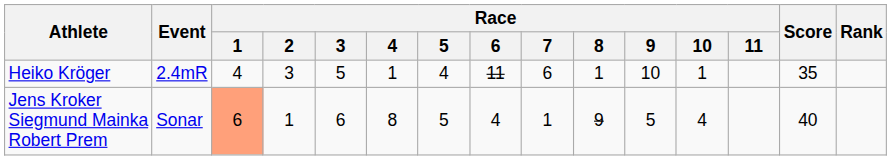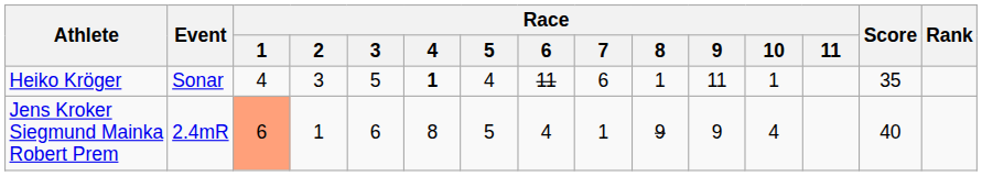 <table class=wikitable>
 <tr>
 <th rowspan="2">Athlete</th>
 <th rowspan="2">Event</th>
 <th colspan="11">Race</th>
 <th rowspan="2">Score</th>
 <th rowspan="2">Rank</th>
 </tr>
 <tr>
 <th width="40">1</th>
 <th width="40">2</th>
 <th width="40">3</th>
 <th width="40">4</th>
 <th width="40">5</th>
 <th width="40">6</th>
 <th width="40">7</th>
 <th width="40">8</th>
 <th width="40">9</th>
 <th width="40">10</th>
 <th width="40">11</th>
 </tr>
 <tr>
 <td><a href='#'>Heiko Kröger</a></td>
-<td><a href='#'>2.4mR</a></td>
+<td><a href='#'>Sonar</a></td>
 <td style="text-align:center;">4</td>
 <td style="text-align:center;">3</td>
 <td style="text-align:center;">5</td>
-<td style="text-align:center;">1</td>
+<td style="text-align:center;"><strong>1</strong></td>
 <td style="text-align:center;">4</td>
 <td style="text-align:center;"><s>11</s></td>
 <td style="text-align:center;">6</td>
 <td style="text-align:center;">1</td>
-<td style="text-align:center;">10</td>
+<td style="text-align:center;">11</td>
 <td style="text-align:center;">1</td>
 <td style="text-align:center;"></td>
 <td style="text-align:center;">35</td>
 <td style="text-align:center;"></td>
 </tr>
 <tr>
 <td><a href='#'>Jens Kroker</a><br><a href='#'>Siegmund Mainka</a><br><a href='#'>Robert Prem</a></td>
-<td><a href='#'>Sonar</a></td>
+<td><a href='#'>2.4mR</a></td>
 <td style="background: lightsalmon; text-align:center;">6</td>
 <td style="text-align:center;">1</td>
 <td style="text-align:center;">6</td>
 <td style="text-align:center;">8</td>
 <td style="text-align:center;">5</td>
 <td style="text-align:center;">4</td>
 <td style="text-align:center;">1</td>
 <td style="text-align:center;"><s>9</s></td>
-<td style="text-align:center;">5</td>
+<td style="text-align:center;">9</td>
 <td style="text-align:center;">4</td>
 <td style="text-align:center;"></td>
 <td style="text-align:center;">40</td>
 <td style="text-align:center;"></td>
 </tr>
 </table>
